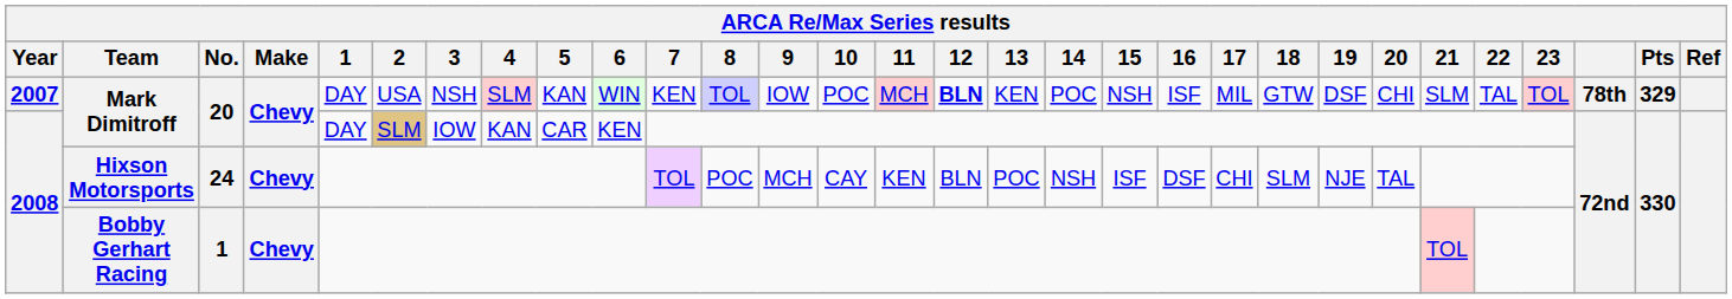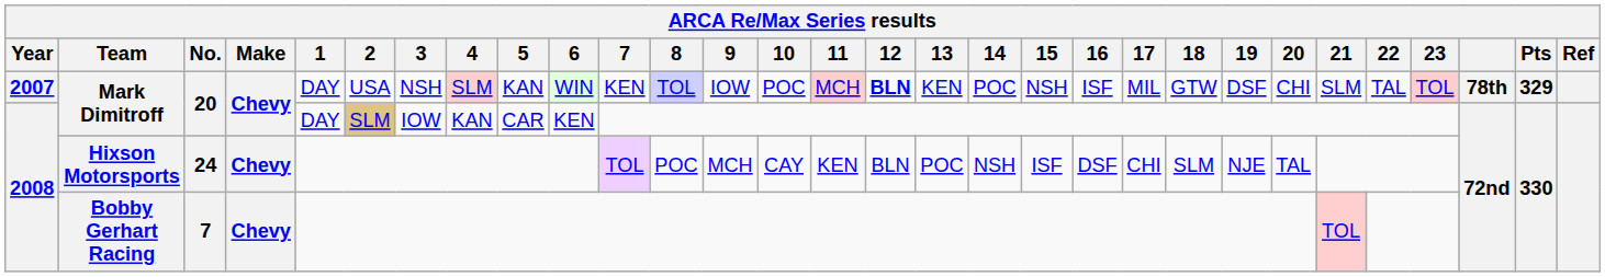 <table class="wikitable" style="text-align:center; font-size:75%">
 <tr>
 <th colspan=48><a href='#'>ARCA Re/Max Series</a> results</th>
 </tr>
 <tr>
 <th>Year</th>
 <th>Team</th>
 <th>No.</th>
 <th>Make</th>
 <th>1</th>
 <th>2</th>
 <th>3</th>
 <th>4</th>
 <th>5</th>
 <th>6</th>
 <th>7</th>
 <th>8</th>
 <th>9</th>
 <th>10</th>
 <th>11</th>
 <th>12</th>
 <th>13</th>
 <th>14</th>
 <th>15</th>
 <th>16</th>
 <th>17</th>
 <th>18</th>
 <th>19</th>
 <th>20</th>
 <th>21</th>
 <th>22</th>
 <th>23</th>
 <th></th>
 <th>Pts</th>
 <th>Ref</th>
 </tr>
 <tr>
 <th><a href='#'>2007</a></th>
 <th rowspan=2>Mark Dimitroff</th>
 <th rowspan=2>20</th>
 <th rowspan=2><a href='#'>Chevy</a></th>
 <td><a href='#'>DAY</a></td>
 <td><a href='#'>USA</a></td>
 <td><a href='#'>NSH</a></td>
 <td style="background:#FFCFCF;"><a href='#'>SLM</a><br></td>
 <td><a href='#'>KAN</a></td>
 <td style="background:#DFFFDF;"><a href='#'>WIN</a><br></td>
 <td><a href='#'>KEN</a></td>
 <td style="background:#CFCFFF;"><a href='#'>TOL</a><br></td>
 <td><a href='#'>IOW</a></td>
 <td><a href='#'>POC</a></td>
 <td style="background:#FFCFCF;"><a href='#'>MCH</a><br></td>
 <td><strong><a href='#'>BLN</a></strong></td>
 <td><a href='#'>KEN</a></td>
 <td><a href='#'>POC</a></td>
 <td><a href='#'>NSH</a></td>
 <td><a href='#'>ISF</a></td>
 <td><a href='#'>MIL</a></td>
 <td><a href='#'>GTW</a></td>
 <td><a href='#'>DSF</a></td>
 <td><a href='#'>CHI</a></td>
 <td><a href='#'>SLM</a></td>
 <td><a href='#'>TAL</a></td>
 <td style="background:#FFCFCF;"><a href='#'>TOL</a><br></td>
 <th>78th</th>
 <th>329</th>
 <th></th>
 </tr>
 <tr>
 <th rowspan=3><a href='#'>2008</a></th>
 <td><a href='#'>DAY</a></td>
 <td style="background:#DFC484;"><a href='#'>SLM</a><br></td>
 <td><a href='#'>IOW</a></td>
 <td><a href='#'>KAN</a></td>
 <td><a href='#'>CAR</a></td>
 <td><a href='#'>KEN</a></td>
 <td colspan=17></td>
 <th rowspan=3>72nd</th>
 <th rowspan=3>330</th>
 <th rowspan=3></th>
 </tr>
 <tr>
 <th><a href='#'>Hixson Motorsports</a></th>
 <th>24</th>
 <th><a href='#'>Chevy</a></th>
 <td colspan=6></td>
 <td style="background:#EFCFFF;"><a href='#'>TOL</a><br></td>
 <td><a href='#'>POC</a></td>
 <td><a href='#'>MCH</a></td>
 <td><a href='#'>CAY</a></td>
 <td><a href='#'>KEN</a></td>
 <td><a href='#'>BLN</a></td>
 <td><a href='#'>POC</a></td>
 <td><a href='#'>NSH</a></td>
 <td><a href='#'>ISF</a></td>
 <td><a href='#'>DSF</a></td>
 <td><a href='#'>CHI</a></td>
 <td><a href='#'>SLM</a></td>
 <td><a href='#'>NJE</a></td>
 <td><a href='#'>TAL</a></td>
 <td colspan=3></td>
 </tr>
 <tr>
 <th><a href='#'>Bobby Gerhart Racing</a></th>
-<th>1</th>
+<th>7</th>
 <th><a href='#'>Chevy</a></th>
 <td colspan=20></td>
 <td style="background:#FFCFCF;"><a href='#'>TOL</a><br></td>
 <td colspan=2></td>
 </tr>
 </table>
